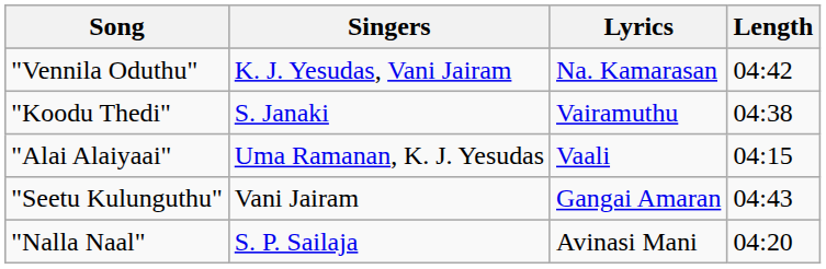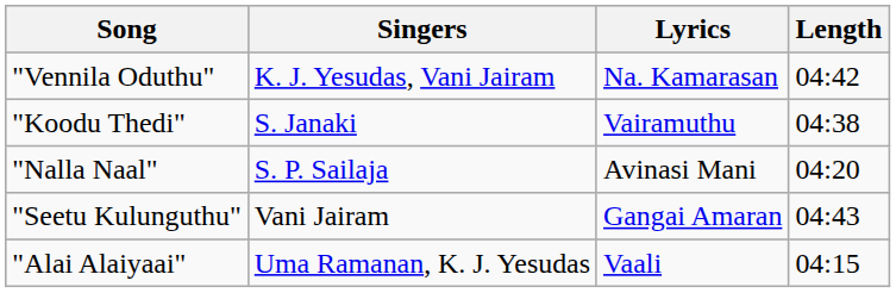 <table class="wikitable" style="font-size:95%;">
 <tr>
 <th>Song</th>
 <th>Singers</th>
 <th>Lyrics</th>
 <th>Length</th>
 </tr>
 <tr>
 <td>"Vennila Oduthu"</td>
 <td><a href='#'>K. J. Yesudas</a>, <a href='#'>Vani Jairam</a></td>
 <td><a href='#'>Na. Kamarasan</a></td>
 <td>04:42</td>
 </tr>
 <tr>
 <td>"Koodu Thedi"</td>
 <td><a href='#'>S. Janaki</a></td>
 <td><a href='#'>Vairamuthu</a></td>
 <td>04:38</td>
 </tr>
 <tr>
-<td>"Alai Alaiyaai"</td>
-<td><a href='#'>Uma Ramanan</a>, K. J. Yesudas</td>
-<td><a href='#'>Vaali</a></td>
-<td>04:15</td>
+<td>"Nalla Naal"</td>
+<td><a href='#'>S. P. Sailaja</a></td>
+<td>Avinasi Mani</td>
+<td>04:20</td>
 </tr>
 <tr>
 <td>"Seetu Kulunguthu"</td>
 <td>Vani Jairam</td>
 <td><a href='#'>Gangai Amaran</a></td>
 <td>04:43</td>
 </tr>
 <tr>
-<td>"Nalla Naal"</td>
-<td><a href='#'>S. P. Sailaja</a></td>
-<td>Avinasi Mani</td>
-<td>04:20</td>
+<td>"Alai Alaiyaai"</td>
+<td><a href='#'>Uma Ramanan</a>, K. J. Yesudas</td>
+<td><a href='#'>Vaali</a></td>
+<td>04:15</td>
 </tr>
 </table>
